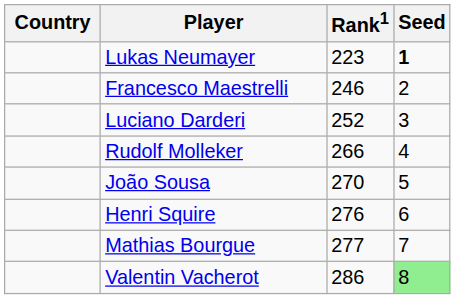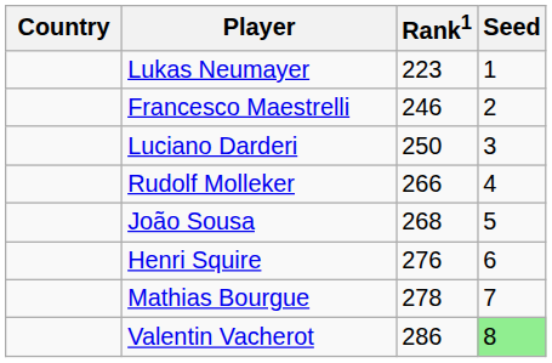 <table class="sortable wikitable">
 <tr>
 <th width="70">Country</th>
 <th width="175">Player</th>
 <th>Rank<sup>1</sup></th>
 <th>Seed</th>
 </tr>
 <tr>
 <td></td>
 <td><a href='#'>Lukas Neumayer</a></td>
 <td>223</td>
-<td><strong>1</strong></td>
+<td>1</td>
 </tr>
 <tr>
 <td></td>
 <td><a href='#'>Francesco Maestrelli</a></td>
 <td>246</td>
 <td>2</td>
 </tr>
 <tr>
 <td></td>
 <td><a href='#'>Luciano Darderi</a></td>
-<td>252</td>
+<td>250</td>
 <td>3</td>
 </tr>
 <tr>
 <td></td>
 <td><a href='#'>Rudolf Molleker</a></td>
 <td>266</td>
 <td>4</td>
 </tr>
 <tr>
 <td></td>
 <td><a href='#'>João Sousa</a></td>
-<td>270</td>
+<td>268</td>
 <td>5</td>
 </tr>
 <tr>
 <td></td>
 <td><a href='#'>Henri Squire</a></td>
 <td>276</td>
 <td>6</td>
 </tr>
 <tr>
 <td></td>
 <td><a href='#'>Mathias Bourgue</a></td>
-<td>277</td>
+<td>278</td>
 <td>7</td>
 </tr>
 <tr>
 <td></td>
 <td><a href='#'>Valentin Vacherot</a></td>
 <td>286</td>
 <td style="background: lightgreen;">8</td>
 </tr>
 </table>
